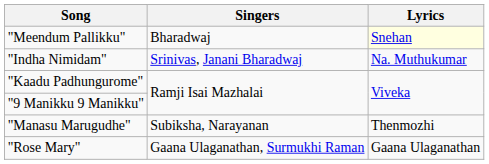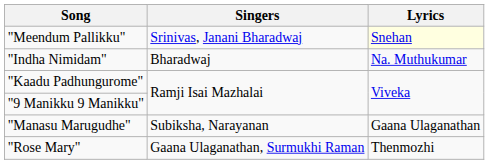 <table class="wikitable">
 <tr>
 <th>Song</th>
 <th>Singers</th>
 <th>Lyrics</th>
 </tr>
 <tr>
 <td>"Meendum Pallikku"</td>
-<td>Bharadwaj</td>
+<td><a href='#'>Srinivas</a>, <a href='#'>Janani Bharadwaj</a></td>
 <td style="background: lightyellow;"><a href='#'>Snehan</a></td>
 </tr>
 <tr>
 <td>"Indha Nimidam"</td>
-<td><a href='#'>Srinivas</a>, <a href='#'>Janani Bharadwaj</a></td>
+<td>Bharadwaj</td>
 <td><a href='#'>Na. Muthukumar</a></td>
 </tr>
 <tr>
 <td>"Kaadu Padhungurome"</td>
 <td rowspan=2>Ramji Isai Mazhalai</td>
 <td rowspan=2><a href='#'>Viveka</a></td>
 </tr>
 <tr>
 <td>"9 Manikku 9 Manikku"</td>
 </tr>
 <tr>
 <td>"Manasu Marugudhe"</td>
 <td>Subiksha, Narayanan</td>
-<td>Thenmozhi</td>
+<td>Gaana Ulaganathan</td>
 </tr>
 <tr>
 <td>"Rose Mary"</td>
 <td>Gaana Ulaganathan, <a href='#'>Surmukhi Raman</a></td>
-<td>Gaana Ulaganathan</td>
+<td>Thenmozhi</td>
 </tr>
 </table>
